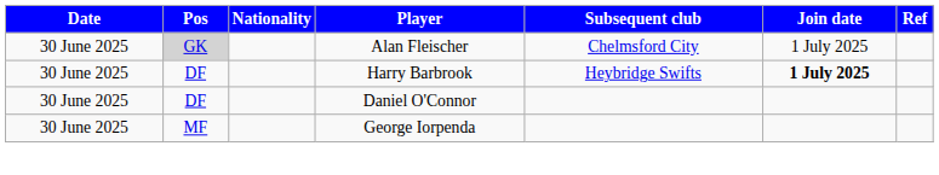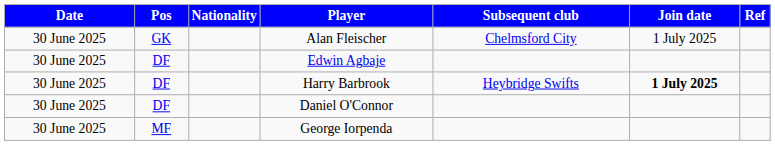 <table class="wikitable"  style="text-align:center; font-size:90%; ">
 <tr>
 <th style="background:#0000FF;color:#FFFFFF;width:130px;">Date</th>
 <th style="background:#0000FF;color:#FFFFFF;width:50px;">Pos</th>
 <th style="background:#0000FF;color:#FFFFFF;width:50px;">Nationality</th>
 <th style="background:#0000FF;color:#FFFFFF;width:175px;">Player</th>
 <th style="background:#0000FF;color:#FFFFFF;width:200px;">Subsequent club</th>
 <th style="background:#0000FF;color:#FFFFFF;width:110px;">Join date</th>
 <th style="background:#0000FF;color:#FFFFFF;width:25px;">Ref</th>
 </tr>
 <tr>
 <td>30 June 2025</td>
-<td style="background: lightgrey;"><a href='#'>GK</a></td>
+<td><a href='#'>GK</a></td>
 <td></td>
 <td>Alan Fleischer</td>
 <td><a href='#'>Chelmsford City</a></td>
 <td>1 July 2025</td>
+<td></td>
+</tr>
+<tr>
+<td>30 June 2025</td>
+<td><a href='#'>DF</a></td>
+<td></td>
+<td><a href='#'>Edwin Agbaje</a></td>
+<td></td>
+<td></td>
 <td></td>
 </tr>
 <tr>
 <td>30 June 2025</td>
 <td><a href='#'>DF</a></td>
 <td></td>
 <td>Harry Barbrook</td>
 <td><a href='#'>Heybridge Swifts</a></td>
 <td><strong>1 July 2025</strong></td>
 <td></td>
 </tr>
 <tr>
 <td>30 June 2025</td>
 <td><a href='#'>DF</a></td>
 <td></td>
 <td>Daniel O'Connor</td>
 <td></td>
 <td></td>
 <td></td>
 </tr>
 <tr>
 <td>30 June 2025</td>
 <td><a href='#'>MF</a></td>
 <td></td>
 <td>George Iorpenda</td>
 <td></td>
 <td></td>
 <td></td>
 </tr>
 </table>
